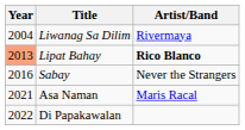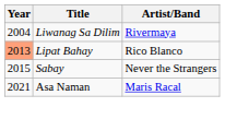 <table class="wikitable sortable">
 <tr>
 <th>Year</th>
 <th>Title</th>
 <th>Artist/Band</th>
 </tr>
 <tr>
 <td>2004</td>
 <td><em>Liwanag Sa Dilim</em></td>
 <td><a href='#'>Rivermaya</a></td>
 </tr>
 <tr>
 <td style="background: lightsalmon;">2013</td>
 <td><em>Lipat Bahay</em></td>
-<td><strong>Rico Blanco</strong></td>
+<td>Rico Blanco</td>
 </tr>
 <tr>
-<td>2016</td>
+<td>2015</td>
 <td><em>Sabay</em></td>
 <td>Never the Strangers</td>
 </tr>
 <tr>
 <td>2021</td>
 <td>Asa Naman</td>
 <td><a href='#'>Maris Racal</a></td>
 </tr>
-<tr>
-<td>2022</td>
-<td>Di Papakawalan</td>
-<td></td>
-</tr>
 </table>
